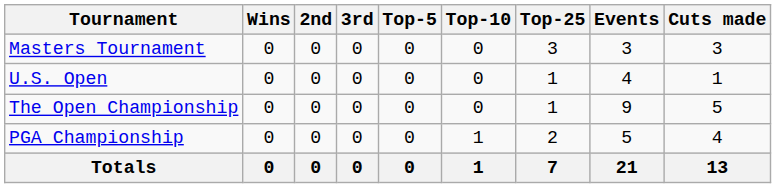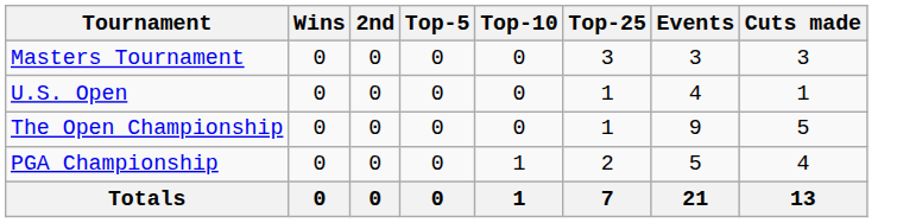 <table class=wikitable style=text-align:center>
 <tr>
 <th>Tournament</th>
 <th>Wins</th>
 <th>2nd</th>
-<th>3rd</th>
 <th>Top-5</th>
 <th>Top-10</th>
 <th>Top-25</th>
 <th>Events</th>
 <th>Cuts made</th>
 </tr>
 <tr>
 <td align=left><a href='#'>Masters Tournament</a></td>
-<td>0</td>
 <td>0</td>
 <td>0</td>
 <td>0</td>
 <td>0</td>
 <td>3</td>
 <td>3</td>
 <td>3</td>
 </tr>
 <tr>
 <td align=left><a href='#'>U.S. Open</a></td>
 <td>0</td>
 <td>0</td>
 <td>0</td>
 <td>0</td>
-<td>0</td>
 <td>1</td>
 <td>4</td>
 <td>1</td>
 </tr>
 <tr>
 <td align=left><a href='#'>The Open Championship</a></td>
-<td>0</td>
 <td>0</td>
 <td>0</td>
 <td>0</td>
 <td>0</td>
 <td>1</td>
 <td>9</td>
 <td>5</td>
 </tr>
 <tr>
 <td align=left><a href='#'>PGA Championship</a></td>
 <td>0</td>
 <td>0</td>
 <td>0</td>
-<td>0</td>
 <td>1</td>
 <td>2</td>
 <td>5</td>
 <td>4</td>
 </tr>
 <tr>
 <th>Totals</th>
 <th>0</th>
 <th>0</th>
 <th>0</th>
-<th>0</th>
 <th>1</th>
 <th>7</th>
 <th>21</th>
 <th>13</th>
 </tr>
 </table>
